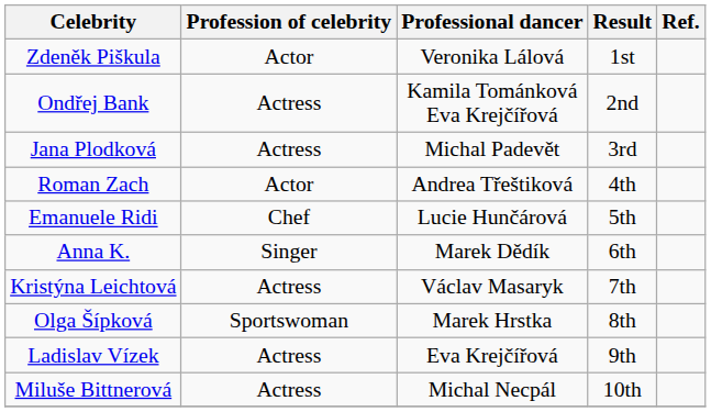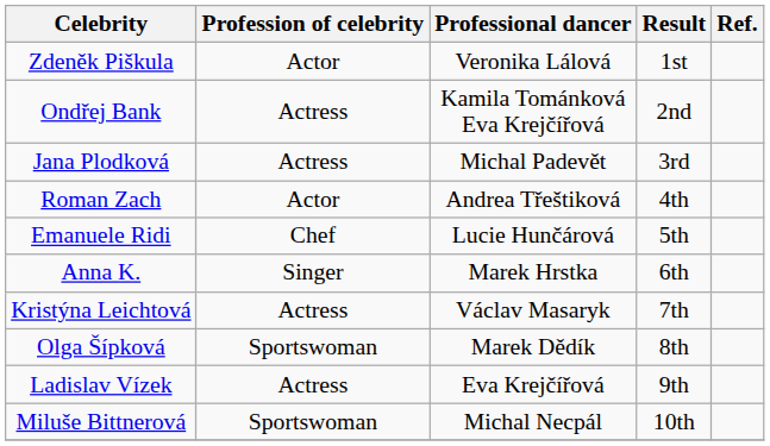 <table class="wikitable" style="text-align:center;">
 <tr>
 <th>Celebrity</th>
 <th>Profession of celebrity</th>
 <th>Professional dancer</th>
 <th>Result</th>
 <th>Ref.</th>
 </tr>
 <tr>
 <td><a href='#'>Zdeněk Piškula</a></td>
 <td>Actor</td>
 <td>Veronika Lálová</td>
 <td>1st</td>
 <td></td>
 </tr>
 <tr>
 <td><a href='#'>Ondřej Bank</a></td>
 <td>Actress</td>
 <td>Kamila Tománková<br> Eva Krejčířová</td>
 <td>2nd</td>
 <td></td>
 </tr>
 <tr>
 <td><a href='#'>Jana Plodková</a></td>
 <td>Actress</td>
 <td>Michal Padevět</td>
 <td>3rd</td>
 <td></td>
 </tr>
 <tr>
 <td><a href='#'>Roman Zach</a></td>
 <td>Actor</td>
 <td>Andrea Třeštiková</td>
 <td>4th</td>
 <td></td>
 </tr>
 <tr>
 <td><a href='#'>Emanuele Ridi</a></td>
 <td>Chef</td>
 <td>Lucie Hunčárová</td>
 <td>5th</td>
 <td></td>
 </tr>
 <tr>
 <td><a href='#'>Anna K.</a></td>
 <td>Singer</td>
-<td>Marek Dědík</td>
+<td>Marek Hrstka</td>
 <td>6th</td>
 <td></td>
 </tr>
 <tr>
 <td><a href='#'>Kristýna Leichtová</a></td>
 <td>Actress</td>
 <td>Václav Masaryk</td>
 <td>7th</td>
 <td></td>
 </tr>
 <tr>
 <td><a href='#'>Olga Šípková</a></td>
 <td>Sportswoman</td>
-<td>Marek Hrstka</td>
+<td>Marek Dědík</td>
 <td>8th</td>
 <td></td>
 </tr>
 <tr>
 <td><a href='#'>Ladislav Vízek</a></td>
 <td>Actress</td>
 <td>Eva Krejčířová</td>
 <td>9th</td>
 <td></td>
 </tr>
 <tr>
 <td><a href='#'>Miluše Bittnerová</a></td>
-<td>Actress</td>
+<td>Sportswoman</td>
 <td>Michal Necpál</td>
 <td>10th</td>
 <td></td>
 </tr>
 <tr>
 </tr>
 </table>
